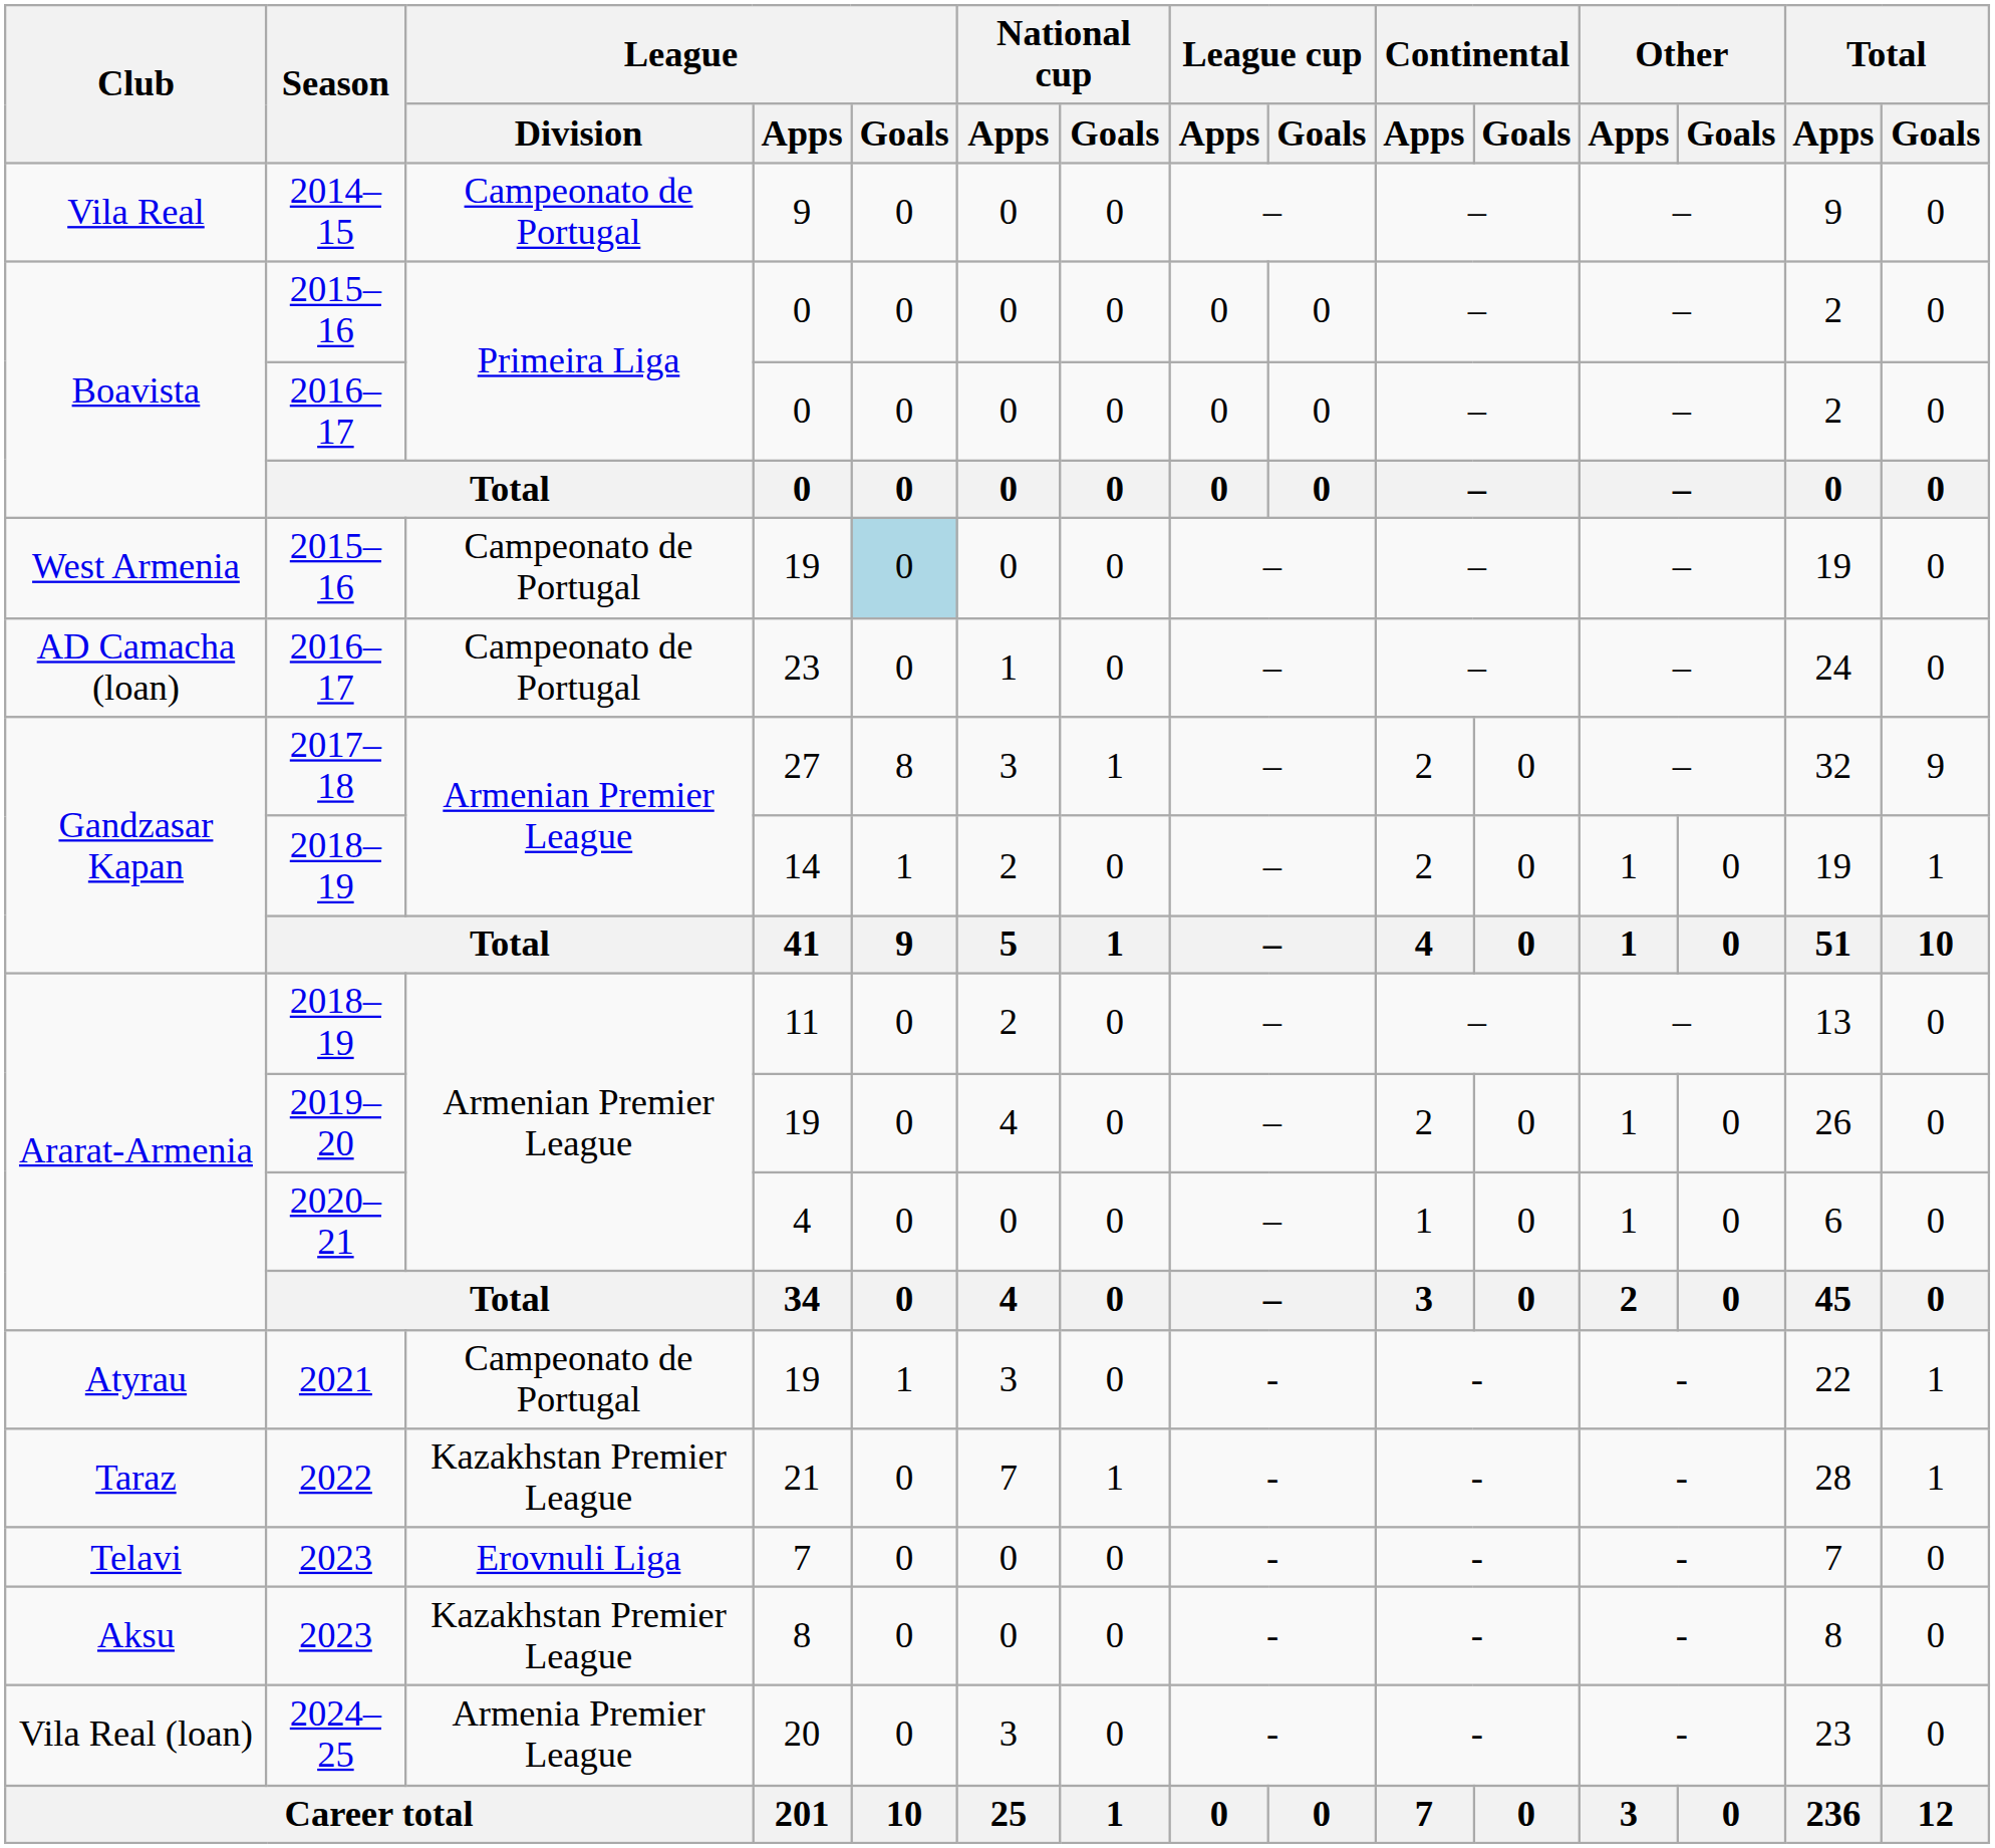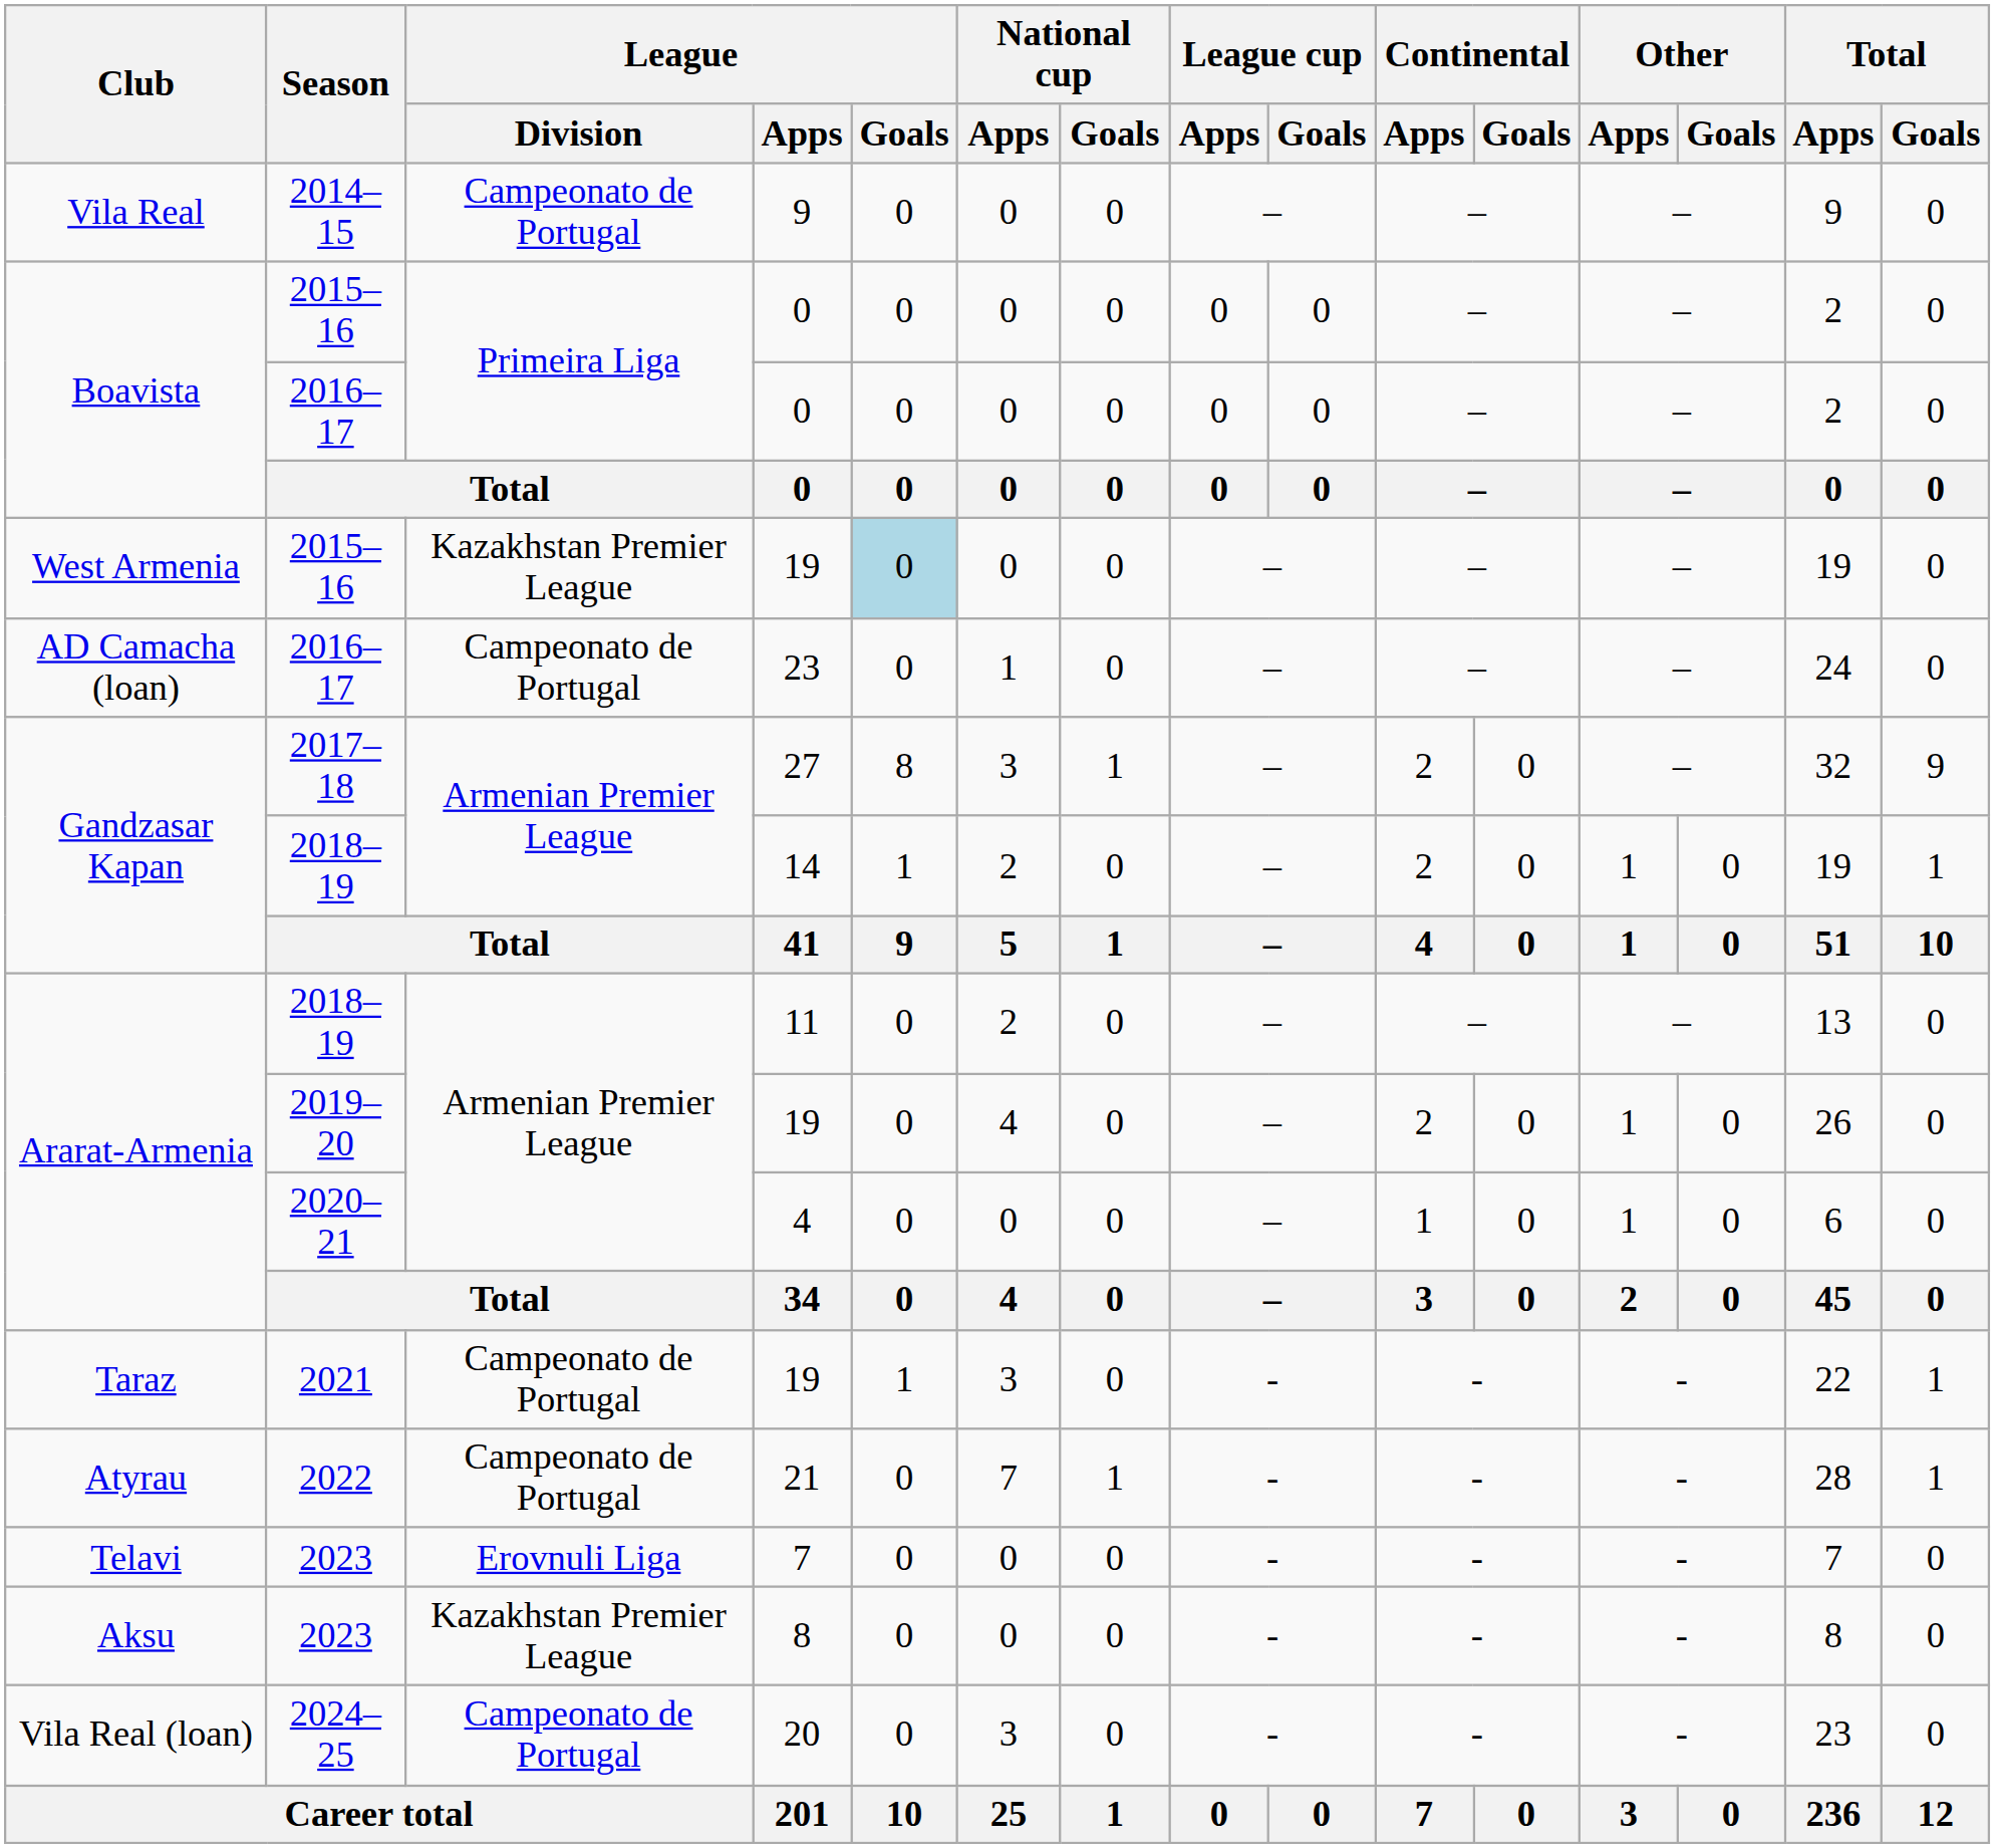 <table class="wikitable" style="text-align: center;">
 <tr>
 <th rowspan="2">Club</th>
 <th rowspan="2">Season</th>
 <th colspan="3">League</th>
 <th colspan="2">National cup</th>
 <th colspan="2">League cup</th>
 <th colspan="2">Continental</th>
 <th colspan="2">Other</th>
 <th colspan="2">Total</th>
 </tr>
 <tr>
 <th>Division</th>
 <th>Apps</th>
 <th>Goals</th>
 <th>Apps</th>
 <th>Goals</th>
 <th>Apps</th>
 <th>Goals</th>
 <th>Apps</th>
 <th>Goals</th>
 <th>Apps</th>
 <th>Goals</th>
 <th>Apps</th>
 <th>Goals</th>
 </tr>
 <tr>
 <td><a href='#'>Vila Real</a></td>
 <td><a href='#'>2014–15</a></td>
 <td><a href='#'>Campeonato de Portugal</a></td>
 <td>9</td>
 <td>0</td>
 <td>0</td>
 <td>0</td>
 <td colspan="2">–</td>
 <td colspan="2">–</td>
 <td colspan="2">–</td>
 <td>9</td>
 <td>0</td>
 </tr>
 <tr>
 <td rowspan="3"><a href='#'>Boavista</a></td>
 <td><a href='#'>2015–16</a></td>
 <td rowspan="2"><a href='#'>Primeira Liga</a></td>
 <td>0</td>
 <td>0</td>
 <td>0</td>
 <td>0</td>
 <td>0</td>
 <td>0</td>
 <td colspan="2">–</td>
 <td colspan="2">–</td>
 <td>2</td>
 <td>0</td>
 </tr>
 <tr>
 <td><a href='#'>2016–17</a></td>
 <td>0</td>
 <td>0</td>
 <td>0</td>
 <td>0</td>
 <td>0</td>
 <td>0</td>
 <td colspan="2">–</td>
 <td colspan="2">–</td>
 <td>2</td>
 <td>0</td>
 </tr>
 <tr>
 <th colspan="2">Total</th>
 <th>0</th>
 <th>0</th>
 <th>0</th>
 <th>0</th>
 <th>0</th>
 <th>0</th>
 <th colspan="2">–</th>
 <th colspan="2">–</th>
 <th>0</th>
 <th>0</th>
 </tr>
 <tr>
 <td><a href='#'>West Armenia</a></td>
 <td><a href='#'>2015–16</a></td>
-<td>Campeonato de Portugal</td>
+<td>Kazakhstan Premier League</td>
 <td>19</td>
 <td style="background: lightblue;">0</td>
 <td>0</td>
 <td>0</td>
 <td colspan="2">–</td>
 <td colspan="2">–</td>
 <td colspan="2">–</td>
 <td>19</td>
 <td>0</td>
 </tr>
 <tr>
 <td><a href='#'>AD Camacha</a> (loan)</td>
 <td><a href='#'>2016–17</a></td>
 <td>Campeonato de Portugal</td>
 <td>23</td>
 <td>0</td>
 <td>1</td>
 <td>0</td>
 <td colspan="2">–</td>
 <td colspan="2">–</td>
 <td colspan="2">–</td>
 <td>24</td>
 <td>0</td>
 </tr>
 <tr>
 <td rowspan="3"><a href='#'>Gandzasar Kapan</a></td>
 <td><a href='#'>2017–18</a></td>
 <td rowspan="2"><a href='#'>Armenian Premier League</a></td>
 <td>27</td>
 <td>8</td>
 <td>3</td>
 <td>1</td>
 <td colspan="2">–</td>
 <td>2</td>
 <td>0</td>
 <td colspan="2">–</td>
 <td>32</td>
 <td>9</td>
 </tr>
 <tr>
 <td><a href='#'>2018–19</a></td>
 <td>14</td>
 <td>1</td>
 <td>2</td>
 <td>0</td>
 <td colspan="2">–</td>
 <td>2</td>
 <td>0</td>
 <td>1</td>
 <td>0</td>
 <td>19</td>
 <td>1</td>
 </tr>
 <tr>
 <th colspan="2">Total</th>
 <th>41</th>
 <th>9</th>
 <th>5</th>
 <th>1</th>
 <th colspan="2">–</th>
 <th>4</th>
 <th>0</th>
 <th>1</th>
 <th>0</th>
 <th>51</th>
 <th>10</th>
 </tr>
 <tr>
 <td rowspan="4"><a href='#'>Ararat-Armenia</a></td>
 <td><a href='#'>2018–19</a></td>
 <td rowspan="3">Armenian Premier League</td>
 <td>11</td>
 <td>0</td>
 <td>2</td>
 <td>0</td>
 <td colspan="2">–</td>
 <td colspan="2">–</td>
 <td colspan="2">–</td>
 <td>13</td>
 <td>0</td>
 </tr>
 <tr>
 <td><a href='#'>2019–20</a></td>
 <td>19</td>
 <td>0</td>
 <td>4</td>
 <td>0</td>
 <td colspan="2">–</td>
 <td>2</td>
 <td>0</td>
 <td>1</td>
 <td>0</td>
 <td>26</td>
 <td>0</td>
 </tr>
 <tr>
 <td><a href='#'>2020–21</a></td>
 <td>4</td>
 <td>0</td>
 <td>0</td>
 <td>0</td>
 <td colspan="2">–</td>
 <td>1</td>
 <td>0</td>
 <td>1</td>
 <td>0</td>
 <td>6</td>
 <td>0</td>
 </tr>
 <tr>
 <th colspan="2">Total</th>
 <th>34</th>
 <th>0</th>
 <th>4</th>
 <th>0</th>
 <th colspan="2">–</th>
 <th>3</th>
 <th>0</th>
 <th>2</th>
 <th>0</th>
 <th>45</th>
 <th>0</th>
 </tr>
 <tr>
-<td><a href='#'>Atyrau</a></td>
+<td><a href='#'>Taraz</a></td>
 <td><a href='#'>2021</a></td>
 <td>Campeonato de Portugal</td>
 <td>19</td>
 <td>1</td>
 <td>3</td>
 <td>0</td>
 <td colspan="2">-</td>
 <td colspan="2">-</td>
 <td colspan="2">-</td>
 <td>22</td>
 <td>1</td>
 </tr>
 <tr>
-<td><a href='#'>Taraz</a></td>
+<td><a href='#'>Atyrau</a></td>
 <td><a href='#'>2022</a></td>
-<td>Kazakhstan Premier League</td>
+<td>Campeonato de Portugal</td>
 <td>21</td>
 <td>0</td>
 <td>7</td>
 <td>1</td>
 <td colspan="2">-</td>
 <td colspan="2">-</td>
 <td colspan="2">-</td>
 <td>28</td>
 <td>1</td>
 </tr>
 <tr>
 <td><a href='#'>Telavi</a></td>
 <td><a href='#'>2023</a></td>
 <td><a href='#'>Erovnuli Liga</a></td>
 <td>7</td>
 <td>0</td>
 <td>0</td>
 <td>0</td>
 <td colspan="2">-</td>
 <td colspan="2">-</td>
 <td colspan="2">-</td>
 <td>7</td>
 <td>0</td>
 </tr>
 <tr>
 <td><a href='#'>Aksu</a></td>
 <td><a href='#'>2023</a></td>
 <td>Kazakhstan Premier League</td>
 <td>8</td>
 <td>0</td>
 <td>0</td>
 <td>0</td>
 <td colspan="2">-</td>
 <td colspan="2">-</td>
 <td colspan="2">-</td>
 <td>8</td>
 <td>0</td>
 </tr>
 <tr>
 <td>Vila Real (loan)</td>
 <td><a href='#'>2024–25</a></td>
-<td>Armenia Premier League</td>
+<td><a href='#'>Campeonato de Portugal</a></td>
 <td>20</td>
 <td>0</td>
 <td>3</td>
 <td>0</td>
 <td colspan="2">-</td>
 <td colspan="2">-</td>
 <td colspan="2">-</td>
 <td>23</td>
 <td>0</td>
 </tr>
 <tr>
 <th colspan="3">Career total</th>
 <th>201</th>
 <th>10</th>
 <th>25</th>
 <th>1</th>
 <th>0</th>
 <th>0</th>
 <th>7</th>
 <th>0</th>
 <th>3</th>
 <th>0</th>
 <th>236</th>
 <th>12</th>
 </tr>
 </table>
